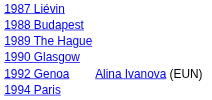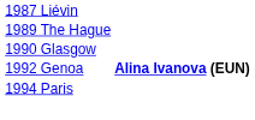 <table>
 <tr>
 <td><a href='#'>1987 Liévin</a><br></td>
-<td></td>
-<td></td>
-<td></td>
-</tr>
-<tr>
-<td><a href='#'>1988 Budapest</a><br></td>
 <td></td>
 <td></td>
 <td></td>
 </tr>
 <tr>
 <td><a href='#'>1989 The Hague</a><br></td>
 <td></td>
 <td></td>
 <td></td>
 </tr>
 <tr>
 <td><a href='#'>1990 Glasgow</a><br></td>
 <td></td>
 <td></td>
 <td></td>
 </tr>
 <tr>
 <td><a href='#'>1992 Genoa</a><br></td>
-<td> <a href='#'>Alina Ivanova</a> (EUN)</td>
+<td><strong> <a href='#'>Alina Ivanova</a> (EUN)</strong></td>
 <td></td>
 <td></td>
 </tr>
 <tr>
 <td><a href='#'>1994 Paris</a><br></td>
 <td></td>
 <td></td>
 <td></td>
 </tr>
 <tr>
 </tr>
 </table>
